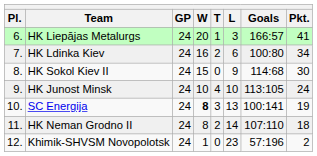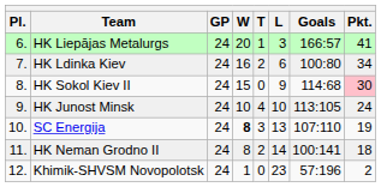 <table class="wikitable">
 <tr>
 <th colspan="9"></th>
 </tr>
 <tr bgcolor = "#e0e0e0">
 <th>Pl.</th>
 <th>Team</th>
 <th>GP</th>
 <th>W</th>
 <th>T</th>
 <th>L</th>
 <th>Goals</th>
 <th>Pkt.</th>
 </tr>
 <tr align="right" bgcolor="#C1FFC1">
 <td>6.</td>
 <td align="left">HK Liepājas Metalurgs</td>
 <td>24</td>
 <td>20</td>
 <td>1</td>
 <td>3</td>
 <td>166:57</td>
 <td>41</td>
 </tr>
 <tr align="right" bgcolor="#f0f0f0">
 <td>7.</td>
 <td align="left">HK Ldinka Kiev</td>
 <td>24</td>
 <td>16</td>
 <td>2</td>
 <td>6</td>
 <td>100:80</td>
 <td>34</td>
 </tr>
 <tr align="right">
 <td>8.</td>
 <td align="left">HK Sokol Kiev II</td>
 <td>24</td>
 <td>15</td>
 <td>0</td>
 <td>9</td>
 <td>114:68</td>
-<td>30</td>
+<td style="background: pink;">30</td>
 </tr>
 <tr align="right" bgcolor="#f0f0f0">
 <td>9.</td>
 <td align="left">HK Junost Minsk</td>
 <td>24</td>
 <td>10</td>
 <td>4</td>
 <td>10</td>
 <td>113:105</td>
 <td>24</td>
 </tr>
 <tr align="right">
 <td>10.</td>
 <td align="left"><a href='#'>SC Energija</a></td>
 <td>24</td>
 <td><strong>8</strong></td>
 <td>3</td>
 <td>13</td>
-<td>100:141</td>
+<td>107:110</td>
 <td>19</td>
 </tr>
 <tr align="right" bgcolor="#f0f0f0">
 <td>11.</td>
 <td align="left">HK Neman Grodno II</td>
 <td>24</td>
 <td>8</td>
 <td>2</td>
 <td>14</td>
-<td>107:110</td>
+<td>100:141</td>
 <td>18</td>
 </tr>
 <tr align="right">
 <td>12.</td>
 <td align="left">Khimik-SHVSM Novopolotsk</td>
 <td>24</td>
 <td>1</td>
 <td>0</td>
 <td>23</td>
 <td>57:196</td>
 <td>2</td>
 </tr>
 </table>
